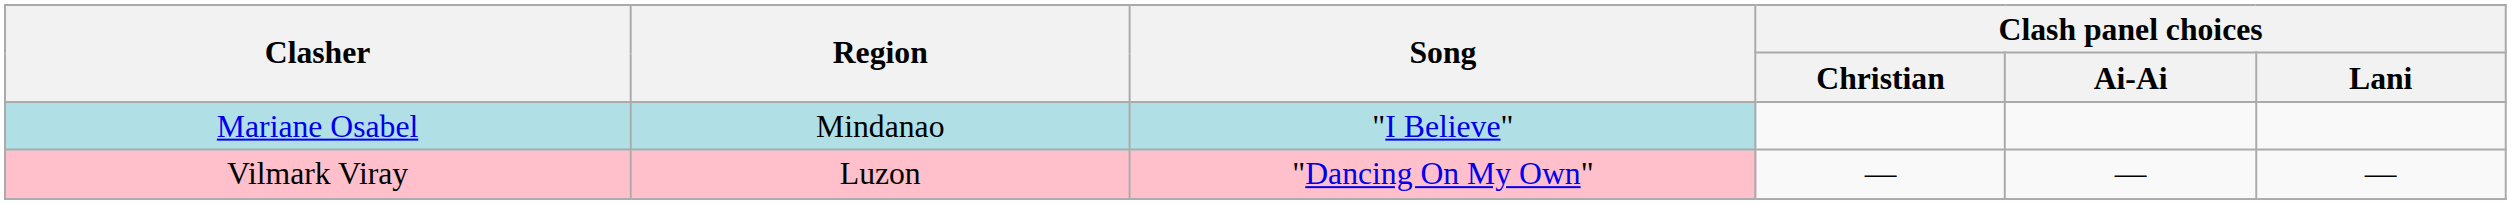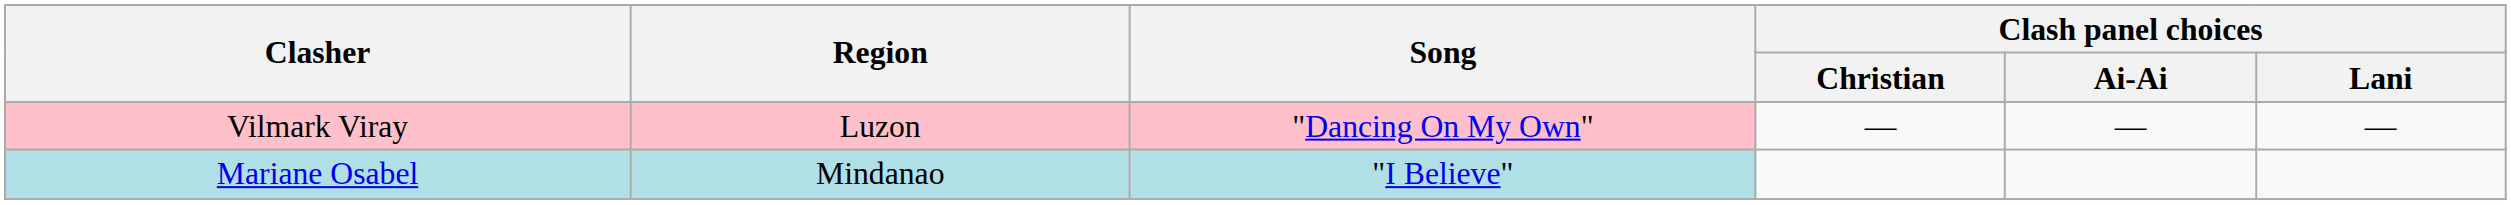 <table class="wikitable" style="text-align:center; line-height:17px; width:100%;">
 <tr>
 <th rowspan="2" width="25%">Clasher</th>
 <th rowspan="2">Region</th>
 <th rowspan="2" width="25%">Song</th>
 <th colspan="3" width="30%">Clash panel choices</th>
 </tr>
 <tr>
 <th width="10%">Christian</th>
 <th width="10%">Ai-Ai</th>
 <th width="10%">Lani</th>
 </tr>
 <tr>
+<td style="background:pink;">Vilmark Viray</td>
+<td style="background:pink;">Luzon</td>
+<td style="background:pink;">"<a href='#'>Dancing On My Own</a>"</td>
+<td>—</td>
+<td>—</td>
+<td>—</td>
+</tr>
+<tr>
 <td style="background:#b0e0e6;"><a href='#'>Mariane Osabel</a></td>
 <td style="background:#b0e0e6;">Mindanao</td>
 <td style="background:#b0e0e6;">"<a href='#'>I Believe</a>"</td>
 <td><strong></strong></td>
 <td><strong></strong></td>
 <td><strong></strong></td>
 </tr>
-<tr>
-<td style="background:pink;">Vilmark Viray</td>
-<td style="background:pink;">Luzon</td>
-<td style="background:pink;">"<a href='#'>Dancing On My Own</a>"</td>
-<td>—</td>
-<td>—</td>
-<td>—</td>
-</tr>
 </table>
